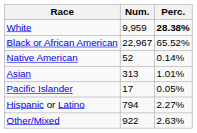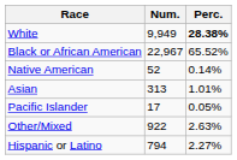 <table class="wikitable">
 <tr>
 <th>Race</th>
 <th>Num.</th>
 <th>Perc.</th>
 </tr>
 <tr>
 <td><a href='#'>White</a></td>
-<td>9,959</td>
+<td>9,949</td>
 <td><strong>28.38%</strong></td>
 </tr>
 <tr>
 <td><a href='#'>Black or African American</a></td>
 <td>22,967</td>
 <td>65.52%</td>
 </tr>
 <tr>
 <td><a href='#'>Native American</a></td>
 <td>52</td>
 <td>0.14%</td>
 </tr>
 <tr>
 <td><a href='#'>Asian</a></td>
 <td>313</td>
 <td>1.01%</td>
 </tr>
 <tr>
 <td><a href='#'>Pacific Islander</a></td>
 <td>17</td>
 <td>0.05%</td>
 </tr>
 <tr>
+<td><a href='#'>Other/Mixed</a></td>
+<td>922</td>
+<td>2.63%</td>
+</tr>
+<tr>
 <td><a href='#'>Hispanic</a> or <a href='#'>Latino</a></td>
 <td>794</td>
 <td>2.27%</td>
 </tr>
-<tr>
-<td><a href='#'>Other/Mixed</a></td>
-<td>922</td>
-<td>2.63%</td>
-</tr>
 </table>
